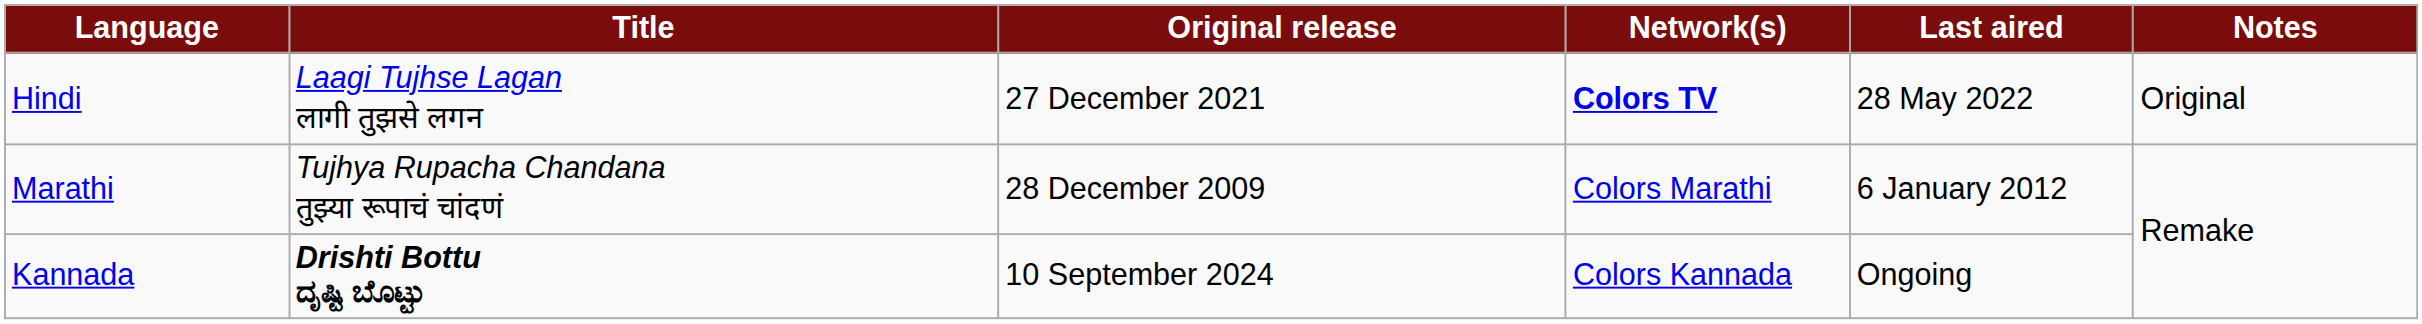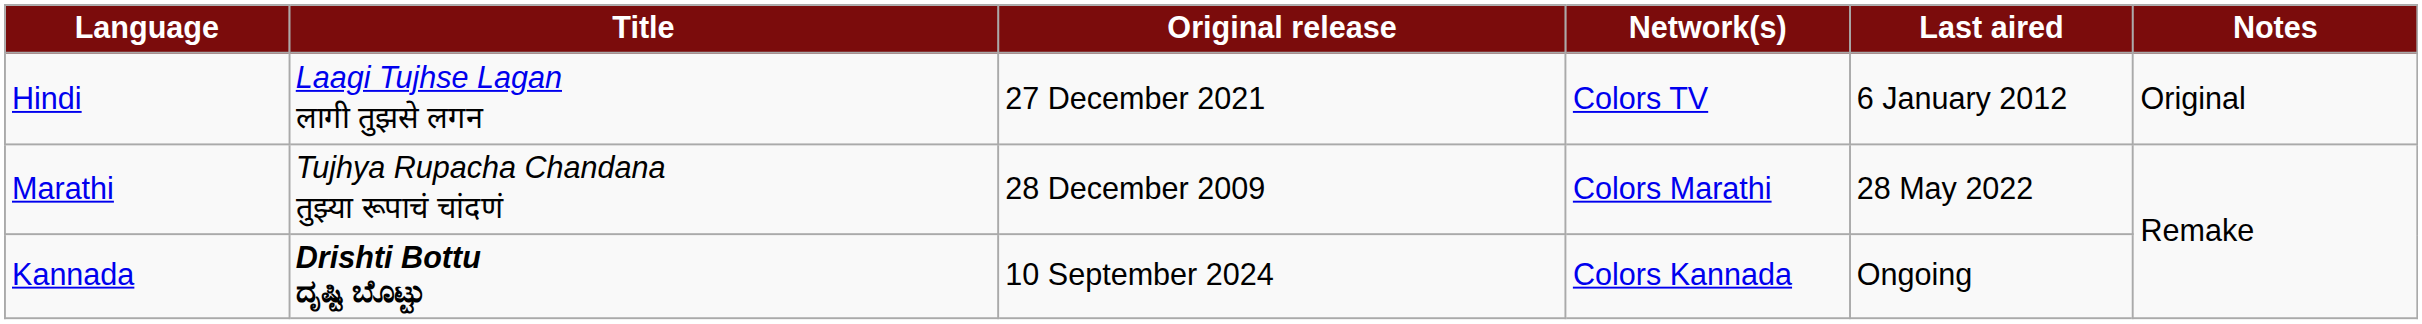 <table class="wikitable" style="width: 100%; margin-right: 0;">
 <tr style="color:white">
 <th style="background:#7b0c0c; width:10%;">Language</th>
 <th style="background:#7b0c0c; width:25%;">Title</th>
 <th style="background:#7b0c0c; width:20%;">Original release</th>
 <th style="background:#7b0c0c; width:10%;">Network(s)</th>
 <th style="background:#7b0c0c; width:10%;">Last aired</th>
 <th style="background:#7b0c0c; width:10%;">Notes</th>
 </tr>
 <tr>
 <td><a href='#'>Hindi</a></td>
 <td><em><a href='#'>Laagi Tujhse Lagan</a></em> <br> लागी तुझसे लगन</td>
 <td>27 December 2021</td>
-<td><strong><a href='#'>Colors TV</a></strong></td>
-<td>28 May 2022</td>
+<td><a href='#'>Colors TV</a></td>
+<td>6 January 2012</td>
 <td>Original</td>
 </tr>
 <tr>
 <td><a href='#'>Marathi</a></td>
 <td><em>Tujhya Rupacha Chandana</em> <br> तुझ्या रूपाचं चांदणं</td>
 <td>28 December 2009</td>
 <td><a href='#'>Colors Marathi</a></td>
-<td>6 January 2012</td>
+<td>28 May 2022</td>
 <td rowspan="2">Remake</td>
 </tr>
 <tr>
 <td><a href='#'>Kannada</a></td>
 <td><strong><em>Drishti Bottu</em> <br> ದೃಷ್ಟಿ ಬೊಟ್ಟು</strong></td>
 <td>10 September 2024</td>
 <td><a href='#'>Colors Kannada</a></td>
 <td>Ongoing</td>
 </tr>
 </table>
